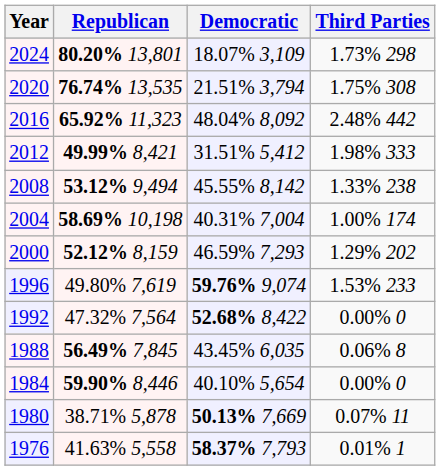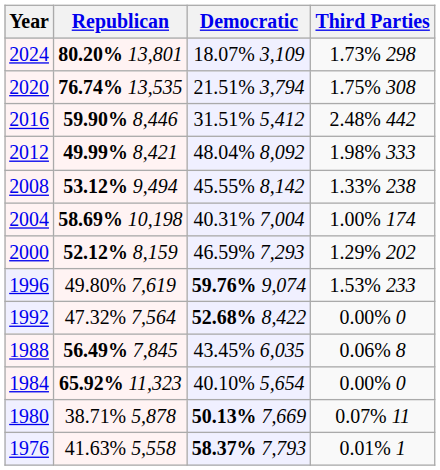 <table class="wikitable" style="float:right; font-size:95%;">
 <tr bgcolor=lightgrey>
 <th>Year</th>
 <th><a href='#'>Republican</a></th>
 <th><a href='#'>Democratic</a></th>
 <th><a href='#'>Third Parties</a></th>
 </tr>
 <tr>
 <td align="center" bgcolor="#fff3f3"><a href='#'>2024</a></td>
 <td align="center" bgcolor="#fff3f3"><strong>80.20%</strong> <em>13,801</em></td>
 <td align="center" bgcolor="#f0f0ff">18.07% <em>3,109</em></td>
 <td align="center">1.73% <em>298</em></td>
 </tr>
 <tr>
 <td align="center" bgcolor="#fff3f3"><a href='#'>2020</a></td>
 <td align="center" bgcolor="#fff3f3"><strong>76.74%</strong> <em>13,535</em></td>
 <td align="center" bgcolor="#f0f0ff">21.51% <em>3,794</em></td>
 <td align="center">1.75% <em>308</em></td>
 </tr>
 <tr>
 <td align="center" bgcolor="#fff3f3"><a href='#'>2016</a></td>
-<td align="center" bgcolor="#fff3f3"><strong>65.92%</strong> <em>11,323</em></td>
-<td align="center" bgcolor="#f0f0ff">48.04% <em>8,092</em></td>
+<td align="center" bgcolor="#fff3f3"><strong>59.90%</strong> <em>8,446</em></td>
+<td align="center" bgcolor="#f0f0ff">31.51% <em>5,412</em></td>
 <td align="center">2.48% <em>442</em></td>
 </tr>
 <tr>
 <td align="center" bgcolor="#fff3f3"><a href='#'>2012</a></td>
 <td align="center" bgcolor="#fff3f3"><strong>49.99%</strong> <em>8,421</em></td>
-<td align="center" bgcolor="#f0f0ff">31.51% <em>5,412</em></td>
+<td align="center" bgcolor="#f0f0ff">48.04% <em>8,092</em></td>
 <td align="center">1.98% <em>333</em></td>
 </tr>
 <tr>
 <td align="center" bgcolor="#fff3f3"><a href='#'>2008</a></td>
 <td align="center" bgcolor="#fff3f3"><strong>53.12%</strong> <em>9,494</em></td>
 <td align="center" bgcolor="#f0f0ff">45.55% <em>8,142</em></td>
 <td align="center">1.33% <em>238</em></td>
 </tr>
 <tr>
 <td align="center" bgcolor="#fff3f3"><a href='#'>2004</a></td>
 <td align="center" bgcolor="#fff3f3"><strong>58.69%</strong> <em>10,198</em></td>
 <td align="center" bgcolor="#f0f0ff">40.31% <em>7,004</em></td>
 <td align="center">1.00% <em>174</em></td>
 </tr>
 <tr>
 <td align="center" bgcolor="#fff3f3"><a href='#'>2000</a></td>
 <td align="center" bgcolor="#fff3f3"><strong>52.12%</strong> <em>8,159</em></td>
 <td align="center" bgcolor="#f0f0ff">46.59% <em>7,293</em></td>
 <td align="center">1.29% <em>202</em></td>
 </tr>
 <tr>
 <td align="center" bgcolor="#f0f0ff"><a href='#'>1996</a></td>
 <td align="center" bgcolor="#fff3f3">49.80% <em>7,619</em></td>
 <td align="center" bgcolor="#f0f0ff"><strong>59.76%</strong> <em>9,074</em></td>
 <td align="center">1.53% <em>233</em></td>
 </tr>
 <tr>
 <td align="center" bgcolor="#f0f0ff"><a href='#'>1992</a></td>
 <td align="center" bgcolor="#fff3f3">47.32% <em>7,564</em></td>
 <td align="center" bgcolor="#f0f0ff"><strong>52.68%</strong> <em>8,422</em></td>
 <td align="center">0.00% <em>0</em></td>
 </tr>
 <tr>
 <td align="center" bgcolor="#fff3f3"><a href='#'>1988</a></td>
 <td align="center" bgcolor="#fff3f3"><strong>56.49%</strong> <em>7,845</em></td>
 <td align="center" bgcolor="#f0f0ff">43.45% <em>6,035</em></td>
 <td align="center">0.06% <em>8</em></td>
 </tr>
 <tr>
 <td align="center" bgcolor="#fff3f3"><a href='#'>1984</a></td>
-<td align="center" bgcolor="#fff3f3"><strong>59.90%</strong> <em>8,446</em></td>
+<td align="center" bgcolor="#fff3f3"><strong>65.92%</strong> <em>11,323</em></td>
 <td align="center" bgcolor="#f0f0ff">40.10% <em>5,654</em></td>
 <td align="center">0.00% <em>0</em></td>
 </tr>
 <tr>
 <td align="center" bgcolor="#f0f0ff"><a href='#'>1980</a></td>
 <td align="center" bgcolor="#fff3f3">38.71% <em>5,878</em></td>
 <td align="center" bgcolor="#f0f0ff"><strong>50.13%</strong> <em>7,669</em></td>
 <td align="center">0.07% <em>11</em></td>
 </tr>
 <tr>
 <td align="center" bgcolor="#f0f0ff"><a href='#'>1976</a></td>
 <td align="center" bgcolor="#fff3f3">41.63% <em>5,558</em></td>
 <td align="center" bgcolor="#f0f0ff"><strong>58.37%</strong> <em>7,793</em></td>
 <td align="center">0.01% <em>1</em></td>
 </tr>
 </table>
